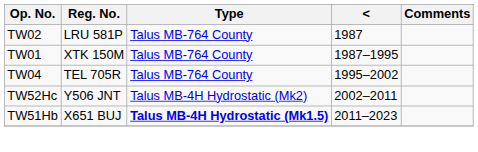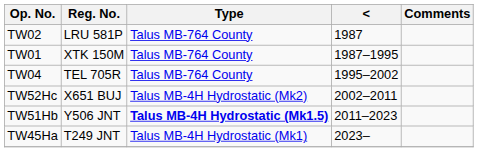 <table class="wikitable">
 <tr>
 <th>Op. No.</th>
 <th>Reg. No.</th>
 <th>Type</th>
 <th><</th>
 <th>Comments</th>
 </tr>
 <tr>
 <td>TW02</td>
 <td>LRU 581P</td>
 <td><a href='#'>Talus MB-764 County</a></td>
 <td>1987</td>
 <td></td>
 </tr>
 <tr>
 <td>TW01</td>
 <td>XTK 150M</td>
 <td><a href='#'>Talus MB-764 County</a></td>
 <td>1987–1995</td>
 <td></td>
 </tr>
 <tr>
 <td>TW04</td>
 <td>TEL 705R</td>
 <td><a href='#'>Talus MB-764 County</a></td>
 <td>1995–2002</td>
 <td></td>
 </tr>
 <tr>
 <td>TW52Hc</td>
-<td>Y506 JNT</td>
+<td>X651 BUJ</td>
 <td><a href='#'>Talus MB-4H Hydrostatic (Mk2)</a></td>
 <td>2002–2011</td>
 <td></td>
 </tr>
 <tr>
 <td>TW51Hb</td>
-<td>X651 BUJ</td>
+<td>Y506 JNT</td>
 <td><strong><a href='#'>Talus MB-4H Hydrostatic (Mk1.5)</a></strong></td>
 <td>2011–2023</td>
 <td></td>
 </tr>
 <tr>
+<td>TW45Ha</td>
+<td>T249 JNT</td>
+<td><a href='#'>Talus MB-4H Hydrostatic (Mk1)</a></td>
+<td>2023–</td>
+<td></td>
+</tr>
+<tr>
 </tr>
 </table>
